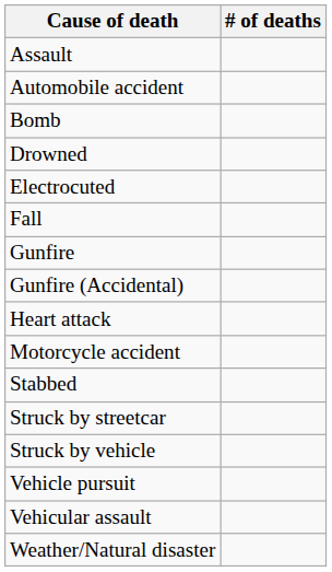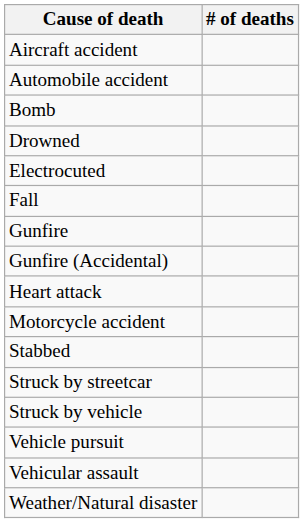 <table class="wikitable">
 <tr>
 <th>Cause of death</th>
 <th># of deaths</th>
 </tr>
 <tr>
-<td>Assault</td>
+<td>Aircraft accident</td>
 <td></td>
 </tr>
 <tr>
 <td>Automobile accident</td>
 <td></td>
 </tr>
 <tr>
 <td>Bomb</td>
 <td></td>
 </tr>
 <tr>
 <td>Drowned</td>
 <td></td>
 </tr>
 <tr>
 <td>Electrocuted</td>
 <td></td>
 </tr>
 <tr>
 <td>Fall</td>
 <td></td>
 </tr>
 <tr>
 <td>Gunfire</td>
 <td></td>
 </tr>
 <tr>
 <td>Gunfire (Accidental)</td>
 <td></td>
 </tr>
 <tr>
 <td>Heart attack</td>
 <td></td>
 </tr>
 <tr>
 <td>Motorcycle accident</td>
 <td></td>
 </tr>
 <tr>
 <td>Stabbed</td>
 <td></td>
 </tr>
 <tr>
 <td>Struck by streetcar</td>
 <td></td>
 </tr>
 <tr>
 <td>Struck by vehicle</td>
 <td></td>
 </tr>
 <tr>
 <td>Vehicle pursuit</td>
 <td></td>
 </tr>
 <tr>
 <td>Vehicular assault</td>
 <td></td>
 </tr>
 <tr>
 <td>Weather/Natural disaster</td>
 <td></td>
 </tr>
 </table>
